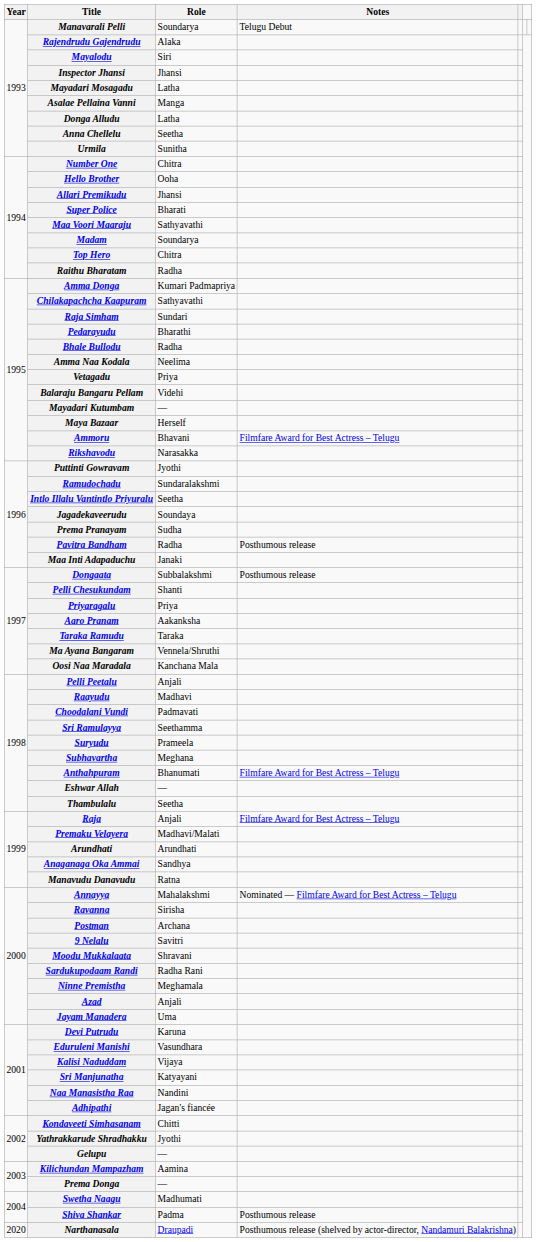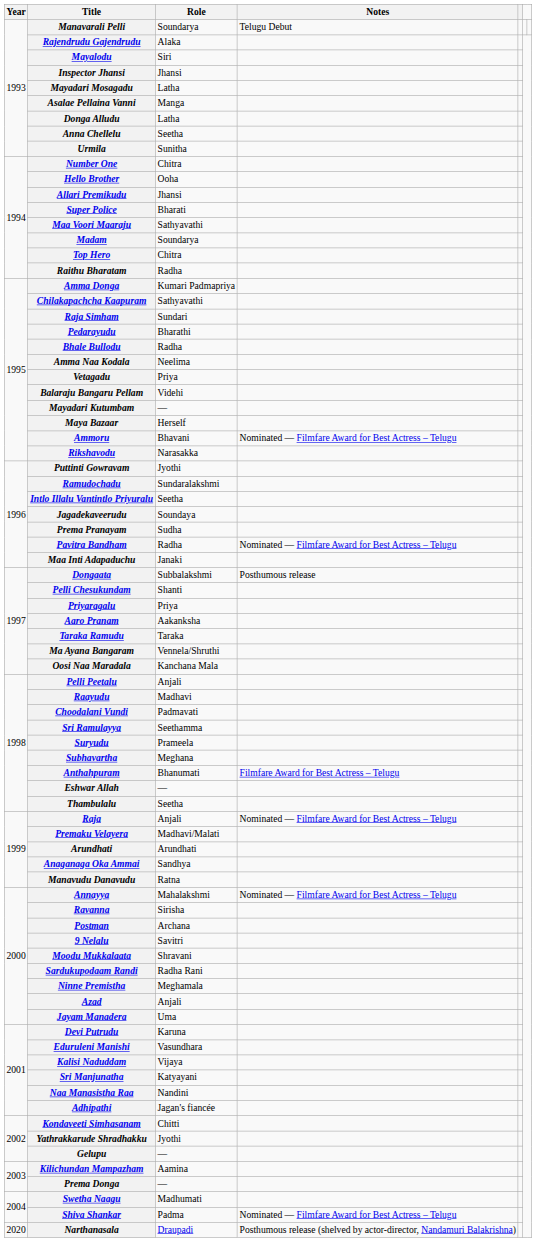 <table class="wikitable plainrowheaders sortable">
 <tr>
 <th scope="col">Year</th>
 <th scope="col">Title</th>
 <th scope="col">Role</th>
 <th scope="col" class="unsortable">Notes</th>
 <th scope="col" class="unsortable"></th>
 </tr>
 <tr>
 <td rowspan="9">1993</td>
 <th scope="row"><em>Manavarali Pelli</em></th>
 <td>Soundarya</td>
 <td>Telugu Debut</td>
 <td></td>
 <td></td>
 <td style="text-align:center;"></td>
 </tr>
 <tr>
 <th scope="row"><em><a href='#'>Rajendrudu Gajendrudu</a></em></th>
 <td>Alaka</td>
 <td></td>
 <td style="text-align:center;"></td>
 </tr>
 <tr>
 <th scope="row"><em><a href='#'>Mayalodu</a></em></th>
 <td>Siri</td>
 <td></td>
 <td style="text-align:center;"></td>
 </tr>
 <tr>
 <th scope="row"><em>Inspector Jhansi</em></th>
 <td>Jhansi</td>
 <td></td>
 <td style="text-align:center;"></td>
 </tr>
 <tr>
 <th scope="row"><em>Mayadari Mosagadu</em></th>
 <td>Latha</td>
 <td></td>
 <td style="text-align:center;"></td>
 </tr>
 <tr>
 <th scope="row"><em>Asalae Pellaina Vanni</em></th>
 <td>Manga</td>
 <td></td>
 <td style="text-align:center;"></td>
 </tr>
 <tr>
 <th scope="row"><em>Donga Alludu</em></th>
 <td>Latha</td>
 <td></td>
 <td style="text-align:center;"></td>
 </tr>
 <tr>
 <th scope="row"><em>Anna Chellelu</em></th>
 <td>Seetha</td>
 <td></td>
 <td style="text-align:center;"></td>
 </tr>
 <tr>
 <th scope="row"><em>Urmila</em></th>
 <td>Sunitha</td>
 <td></td>
 <td style="text-align:center;"></td>
 </tr>
 <tr>
 <td rowspan="8">1994</td>
 <th scope="row"><em><a href='#'>Number One</a></em></th>
 <td>Chitra</td>
 <td></td>
 <td style="text-align:center;"></td>
 </tr>
 <tr>
 <th scope="row"><em><a href='#'>Hello Brother</a></em></th>
 <td>Ooha</td>
 <td></td>
 <td style="text-align:center;"></td>
 </tr>
 <tr>
 <th scope="row"><em><a href='#'>Allari Premikudu</a></em></th>
 <td>Jhansi</td>
 <td></td>
 <td style="text-align:center;"></td>
 </tr>
 <tr>
 <th scope="row"><em><a href='#'>Super Police</a></em></th>
 <td>Bharati</td>
 <td></td>
 <td style="text-align:center;"></td>
 </tr>
 <tr>
 <th scope="row"><em><a href='#'>Maa Voori Maaraju</a></em></th>
 <td>Sathyavathi</td>
 <td></td>
 <td style="text-align:center;"></td>
 </tr>
 <tr>
 <th scope="row"><em><a href='#'>Madam</a></em></th>
 <td>Soundarya</td>
 <td></td>
 <td style="text-align:center;"></td>
 </tr>
 <tr>
 <th scope="row"><em><a href='#'>Top Hero</a></em></th>
 <td>Chitra</td>
 <td></td>
 <td style="text-align:center;"></td>
 </tr>
 <tr>
 <th scope="row"><em>Raithu Bharatam</em></th>
 <td>Radha</td>
 <td></td>
 <td style="text-align:center;"></td>
 </tr>
 <tr>
 <td rowspan="12">1995</td>
 <th scope="row"><em><a href='#'>Amma Donga</a></em></th>
 <td>Kumari Padmapriya</td>
 <td></td>
 <td style="text-align:center;"></td>
 </tr>
 <tr>
 <th scope="row"><em><a href='#'>Chilakapachcha Kaapuram</a></em></th>
 <td>Sathyavathi</td>
 <td></td>
 <td style="text-align:center;"></td>
 </tr>
 <tr>
 <th scope="row"><em><a href='#'>Raja Simham</a></em></th>
 <td>Sundari</td>
 <td></td>
 <td style="text-align:center;"></td>
 </tr>
 <tr>
 <th scope="row"><em><a href='#'>Pedarayudu</a></em></th>
 <td>Bharathi</td>
 <td></td>
 <td style="text-align:center;"></td>
 </tr>
 <tr>
 <th scope="row"><em><a href='#'>Bhale Bullodu</a></em></th>
 <td>Radha</td>
 <td></td>
 <td style="text-align:center;"></td>
 </tr>
 <tr>
 <th scope="row"><em>Amma Naa Kodala</em></th>
 <td>Neelima</td>
 <td></td>
 <td style="text-align:center;"></td>
 </tr>
 <tr>
 <th scope="row"><em>Vetagadu</em></th>
 <td>Priya</td>
 <td></td>
 <td style="text-align:center;"></td>
 </tr>
 <tr>
 <th scope="row"><em>Balaraju Bangaru Pellam</em></th>
 <td>Videhi</td>
 <td></td>
 <td style="text-align:center;"></td>
 </tr>
 <tr>
 <th scope="row"><em>Mayadari Kutumbam</em></th>
 <td>—</td>
 <td></td>
 <td style="text-align:center;"></td>
 </tr>
 <tr>
 <th scope="row"><em>Maya Bazaar</em></th>
 <td>Herself</td>
 <td></td>
 <td style="text-align:center;"></td>
 </tr>
 <tr>
 <th scope="row"><em><a href='#'>Ammoru</a></em></th>
 <td>Bhavani</td>
-<td><a href='#'>Filmfare Award for Best Actress&nbsp;– Telugu</a></td>
+<td>Nominated — <a href='#'>Filmfare Award for Best Actress&nbsp;– Telugu</a></td>
 <td style="text-align:center;"><br></td>
 </tr>
 <tr>
 <th scope="row"><em><a href='#'>Rikshavodu</a></em></th>
 <td>Narasakka</td>
 <td></td>
 <td style="text-align:center;"></td>
 </tr>
 <tr>
 <td rowspan="7">1996</td>
 <th scope="row"><em>Puttinti Gowravam</em></th>
 <td>Jyothi</td>
 <td></td>
 <td style="text-align:center;"></td>
 </tr>
 <tr>
 <th scope="row"><em><a href='#'>Ramudochadu</a></em></th>
 <td>Sundaralakshmi</td>
 <td></td>
 <td style="text-align:center;"></td>
 </tr>
 <tr>
 <th scope="row"><em><a href='#'>Intlo Illalu Vantintlo Priyuralu</a></em></th>
 <td>Seetha</td>
 <td></td>
 <td style="text-align:center;"></td>
 </tr>
 <tr>
 <th scope="row"><em>Jagadekaveerudu</em></th>
 <td>Soundaya</td>
 <td></td>
 <td style="text-align:center;"></td>
 </tr>
 <tr>
 <th scope="row"><em>Prema Pranayam</em></th>
 <td>Sudha</td>
 <td></td>
 <td style="text-align:center;"></td>
 </tr>
 <tr>
 <th scope="row"><em><a href='#'>Pavitra Bandham</a></em></th>
 <td>Radha</td>
-<td>Posthumous release</td>
+<td>Nominated — <a href='#'>Filmfare Award for Best Actress&nbsp;– Telugu</a></td>
 <td style="text-align:center;"><br></td>
 </tr>
 <tr>
 <th scope="row"><em>Maa Inti Adapaduchu</em></th>
 <td>Janaki</td>
 <td></td>
 <td style="text-align:center;"></td>
 </tr>
 <tr>
 <td rowspan="7">1997</td>
 <th scope="row"><em><a href='#'>Dongaata</a></em></th>
 <td>Subbalakshmi</td>
 <td>Posthumous release</td>
 <td style="text-align:center;"></td>
 </tr>
 <tr>
 <th scope="row"><em><a href='#'>Pelli Chesukundam</a></em></th>
 <td>Shanti</td>
 <td></td>
 <td style="text-align:center;"></td>
 </tr>
 <tr>
 <th scope="row"><em><a href='#'>Priyaragalu</a></em></th>
 <td>Priya</td>
 <td></td>
 <td style="text-align:center;"></td>
 </tr>
 <tr>
 <th scope="row"><em><a href='#'>Aaro Pranam</a></em></th>
 <td>Aakanksha</td>
 <td></td>
 <td style="text-align:center;"></td>
 </tr>
 <tr>
 <th scope="row"><em><a href='#'>Taraka Ramudu</a></em></th>
 <td>Taraka</td>
 <td></td>
 <td style="text-align:center;"></td>
 </tr>
 <tr>
 <th scope="row"><em>Ma Ayana Bangaram</em></th>
 <td>Vennela/Shruthi</td>
 <td></td>
 <td style="text-align:center;"></td>
 </tr>
 <tr>
 <th scope="row"><em>Oosi Naa Maradala</em></th>
 <td>Kanchana Mala</td>
 <td></td>
 <td style="text-align:center;"></td>
 </tr>
 <tr>
 <td rowspan="9">1998</td>
 <th scope="row"><em><a href='#'>Pelli Peetalu</a></em></th>
 <td>Anjali</td>
 <td></td>
 <td style="text-align:center;"></td>
 </tr>
 <tr>
 <th scope="row"><em><a href='#'>Raayudu</a></em></th>
 <td>Madhavi</td>
 <td></td>
 <td style="text-align:center;"></td>
 </tr>
 <tr>
 <th scope="row"><em><a href='#'>Choodalani Vundi</a></em></th>
 <td>Padmavati</td>
 <td></td>
 <td style="text-align:center;"></td>
 </tr>
 <tr>
 <th scope="row"><em><a href='#'>Sri Ramulayya</a></em></th>
 <td>Seethamma</td>
 <td></td>
 <td style="text-align:center;"></td>
 </tr>
 <tr>
 <th scope="row"><em><a href='#'>Suryudu</a></em></th>
 <td>Prameela</td>
 <td></td>
 <td style="text-align:center;"></td>
 </tr>
 <tr>
 <th scope="row"><em><a href='#'>Subhavartha</a></em></th>
 <td>Meghana</td>
 <td></td>
 <td style="text-align:center;"></td>
 </tr>
 <tr>
 <th scope="row"><em><a href='#'>Anthahpuram</a></em></th>
 <td>Bhanumati</td>
 <td><a href='#'>Filmfare Award for Best Actress&nbsp;– Telugu</a></td>
 <td style="text-align:center;"><br></td>
 </tr>
 <tr>
 <th scope="row"><em>Eshwar Allah</em></th>
 <td>—</td>
 <td></td>
 <td style="text-align:center;"></td>
 </tr>
 <tr>
 <th scope="row"><em>Thambulalu</em></th>
 <td>Seetha</td>
 <td></td>
 <td style="text-align:center;"></td>
 </tr>
 <tr>
 <td rowspan="5">1999</td>
 <th scope="row"><em><a href='#'>Raja</a></em></th>
 <td>Anjali</td>
-<td><a href='#'>Filmfare Award for Best Actress&nbsp;– Telugu</a></td>
+<td>Nominated — <a href='#'>Filmfare Award for Best Actress&nbsp;– Telugu</a></td>
 <td style="text-align:center;"></td>
 </tr>
 <tr>
 <th scope="row"><em><a href='#'>Premaku Velayera</a></em></th>
 <td>Madhavi/Malati</td>
 <td></td>
 <td style="text-align:center;"></td>
 </tr>
 <tr>
 <th scope="row"><em>Arundhati</em></th>
 <td>Arundhati</td>
 <td></td>
 <td style="text-align:center;"></td>
 </tr>
 <tr>
 <th scope="row"><em><a href='#'>Anaganaga Oka Ammai</a></em></th>
 <td>Sandhya</td>
 <td></td>
 <td style="text-align:center;"></td>
 </tr>
 <tr>
 <th scope="row"><em>Manavudu Danavudu</em></th>
 <td>Ratna</td>
 <td></td>
 <td style="text-align:center;"></td>
 </tr>
 <tr>
 <td rowspan="9">2000</td>
 <th scope="row"><em><a href='#'>Annayya</a></em></th>
 <td>Mahalakshmi</td>
 <td>Nominated — <a href='#'>Filmfare Award for Best Actress&nbsp;– Telugu</a></td>
 <td style="text-align:center;"></td>
 </tr>
 <tr>
 <th scope="row"><em><a href='#'>Ravanna</a></em></th>
 <td>Sirisha</td>
 <td></td>
 <td style="text-align:center;"></td>
 </tr>
 <tr>
 <th scope="row"><em><a href='#'>Postman</a></em></th>
 <td>Archana</td>
 <td></td>
 <td style="text-align:center;"></td>
 </tr>
 <tr>
 <th scope="row"><em><a href='#'>9 Nelalu</a></em></th>
 <td>Savitri</td>
 <td></td>
 <td style="text-align:center;"></td>
 </tr>
 <tr>
 <th scope="row"><em><a href='#'>Moodu Mukkalaata</a></em></th>
 <td>Shravani</td>
 <td></td>
 <td style="text-align:center;"></td>
 </tr>
 <tr>
 <th scope="row"><em><a href='#'>Sardukupodaam Randi</a></em></th>
 <td>Radha Rani</td>
 <td></td>
 <td style="text-align:center;"></td>
 </tr>
 <tr>
 <th scope="row"><em><a href='#'>Ninne Premistha</a></em></th>
 <td>Meghamala</td>
 <td></td>
 <td style="text-align:center;"></td>
 </tr>
 <tr>
 <th scope="row"><em><a href='#'>Azad</a></em></th>
 <td>Anjali</td>
 <td></td>
 <td style="text-align:center;"></td>
 </tr>
 <tr>
 <th scope="row"><em><a href='#'>Jayam Manadera</a></em></th>
 <td>Uma</td>
 <td></td>
 <td style="text-align:center;"></td>
 </tr>
 <tr>
 <td rowspan="6">2001</td>
 <th scope="row"><em><a href='#'>Devi Putrudu</a></em></th>
 <td>Karuna</td>
 <td></td>
 <td style="text-align:center;"></td>
 </tr>
 <tr>
 <th scope="row"><em><a href='#'>Eduruleni Manishi</a></em></th>
 <td>Vasundhara</td>
 <td></td>
 <td style="text-align:center;"></td>
 </tr>
 <tr>
 <th scope="row"><em><a href='#'>Kalisi Naduddam</a></em></th>
 <td>Vijaya</td>
 <td></td>
 <td style="text-align:center;"></td>
 </tr>
 <tr>
 <th scope="row"><em><a href='#'>Sri Manjunatha</a></em></th>
 <td>Katyayani</td>
 <td></td>
 <td></td>
 </tr>
 <tr>
 <th scope="row"><em><a href='#'>Naa Manasistha Raa</a></em></th>
 <td>Nandini</td>
 <td></td>
 <td style="text-align:center;"></td>
 </tr>
 <tr>
 <th scope="row"><em><a href='#'>Adhipathi</a></em></th>
 <td>Jagan's fiancée</td>
 <td></td>
 <td style="text-align:center;"></td>
 </tr>
 <tr>
 <td rowspan="3">2002</td>
 <th scope="row"><em><a href='#'>Kondaveeti Simhasanam</a></em></th>
 <td>Chitti</td>
 <td></td>
 <td style="text-align:center;"></td>
 </tr>
 <tr>
 <th scope="row"><em>Yathrakkarude Shradhakku</em></th>
 <td>Jyothi</td>
 <td></td>
 <td style="text-align:center;"></td>
 </tr>
 <tr>
 <th scope="row"><em>Gelupu</em></th>
 <td>—</td>
 <td></td>
 <td style="text-align:center;"></td>
 </tr>
 <tr>
 <td rowspan="2">2003</td>
 <th scope="row"><em><a href='#'>Kilichundan Mampazham</a></em></th>
 <td>Aamina</td>
 <td></td>
 <td style="text-align:center;"></td>
 </tr>
 <tr>
 <th scope="row"><em>Prema Donga</em></th>
 <td>—</td>
 <td></td>
 <td style="text-align:center;"></td>
 </tr>
 <tr>
 <td rowspan="2">2004</td>
 <th scope="row"><em><a href='#'>Swetha Naagu</a></em></th>
 <td>Madhumati</td>
 <td></td>
 <td style="text-align:center;"><br></td>
 </tr>
 <tr>
 <th scope="row"><em><a href='#'>Shiva Shankar</a></em></th>
 <td>Padma</td>
-<td>Posthumous release</td>
+<td>Nominated — <a href='#'>Filmfare Award for Best Actress&nbsp;– Telugu</a></td>
 <td style="text-align:center;"></td>
 </tr>
 <tr>
 <td>2020</td>
 <th scope="row"><em>Narthanasala</em></th>
 <td><a href='#'>Draupadi</a></td>
 <td>Posthumous release (shelved by actor-director, <a href='#'>Nandamuri Balakrishna</a>)</td>
 <td style="text-align:center;"><br></td>
 </tr>
 </table>
